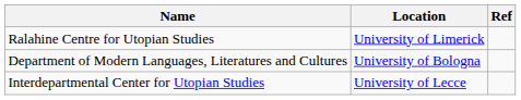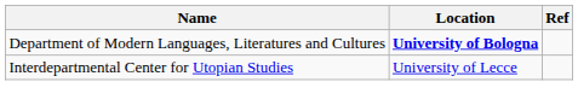 <table class="wikitable sortable">
 <tr>
 <th>Name</th>
 <th>Location</th>
 <th>Ref</th>
 </tr>
 <tr>
-<td>Ralahine Centre for Utopian Studies</td>
-<td><a href='#'>University of Limerick</a></td>
-<td></td>
-</tr>
-<tr>
 <td>Department of Modern Languages, Literatures and Cultures</td>
-<td><a href='#'>University of Bologna</a></td>
+<td><strong><a href='#'>University of Bologna</a></strong></td>
 <td></td>
 </tr>
 <tr>
 <td>Interdepartmental Center for <a href='#'>Utopian Studies</a></td>
 <td><a href='#'>University of Lecce</a></td>
 <td></td>
 </tr>
 </table>
